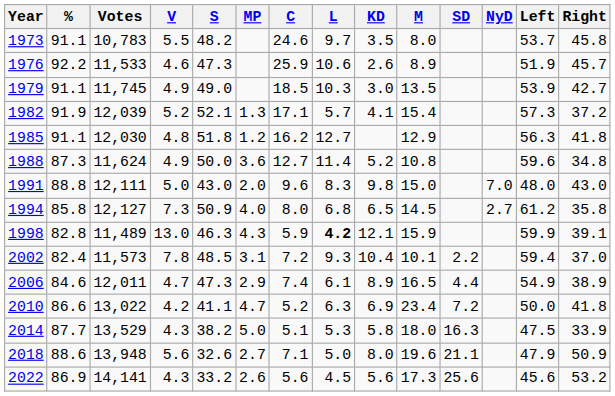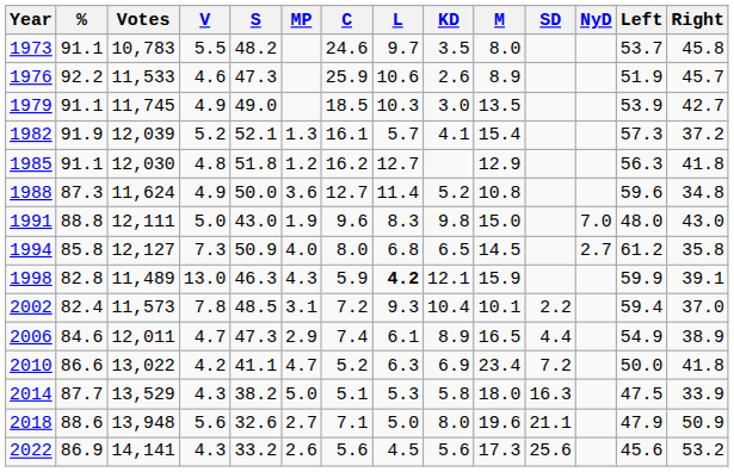 <table class="wikitable sortable" style=text-align:right>
 <tr>
 <th>Year</th>
 <th>%</th>
 <th>Votes</th>
 <th><a href='#'>V</a></th>
 <th><a href='#'>S</a></th>
 <th><a href='#'>MP</a></th>
 <th><a href='#'>C</a></th>
 <th><a href='#'>L</a></th>
 <th><a href='#'>KD</a></th>
 <th><a href='#'>M</a></th>
 <th><a href='#'>SD</a></th>
 <th><a href='#'>NyD</a></th>
 <th>Left</th>
 <th>Right</th>
 </tr>
 <tr>
 <td align=left><a href='#'>1973</a></td>
 <td>91.1</td>
 <td>10,783</td>
 <td>5.5</td>
 <td>48.2</td>
 <td></td>
 <td>24.6</td>
 <td>9.7</td>
 <td>3.5</td>
 <td>8.0</td>
 <td></td>
 <td></td>
 <td>53.7</td>
 <td>45.8</td>
 </tr>
 <tr>
 <td align=left><a href='#'>1976</a></td>
 <td>92.2</td>
 <td>11,533</td>
 <td>4.6</td>
 <td>47.3</td>
 <td></td>
 <td>25.9</td>
 <td>10.6</td>
 <td>2.6</td>
 <td>8.9</td>
 <td></td>
 <td></td>
 <td>51.9</td>
 <td>45.7</td>
 </tr>
 <tr>
 <td align=left><a href='#'>1979</a></td>
 <td>91.1</td>
 <td>11,745</td>
 <td>4.9</td>
 <td>49.0</td>
 <td></td>
 <td>18.5</td>
 <td>10.3</td>
 <td>3.0</td>
 <td>13.5</td>
 <td></td>
 <td></td>
 <td>53.9</td>
 <td>42.7</td>
 </tr>
 <tr>
 <td align=left><a href='#'>1982</a></td>
 <td>91.9</td>
 <td>12,039</td>
 <td>5.2</td>
 <td>52.1</td>
 <td>1.3</td>
-<td>17.1</td>
+<td>16.1</td>
 <td>5.7</td>
 <td>4.1</td>
 <td>15.4</td>
 <td></td>
 <td></td>
 <td>57.3</td>
 <td>37.2</td>
 </tr>
 <tr>
 <td align=left><a href='#'>1985</a></td>
 <td>91.1</td>
 <td>12,030</td>
 <td>4.8</td>
 <td>51.8</td>
 <td>1.2</td>
 <td>16.2</td>
 <td>12.7</td>
 <td></td>
 <td>12.9</td>
 <td></td>
 <td></td>
 <td>56.3</td>
 <td>41.8</td>
 </tr>
 <tr>
 <td align=left><a href='#'>1988</a></td>
 <td>87.3</td>
 <td>11,624</td>
 <td>4.9</td>
 <td>50.0</td>
 <td>3.6</td>
 <td>12.7</td>
 <td>11.4</td>
 <td>5.2</td>
 <td>10.8</td>
 <td></td>
 <td></td>
 <td>59.6</td>
 <td>34.8</td>
 </tr>
 <tr>
 <td align=left><a href='#'>1991</a></td>
 <td>88.8</td>
 <td>12,111</td>
 <td>5.0</td>
 <td>43.0</td>
-<td>2.0</td>
+<td>1.9</td>
 <td>9.6</td>
 <td>8.3</td>
 <td>9.8</td>
 <td>15.0</td>
 <td></td>
 <td>7.0</td>
 <td>48.0</td>
 <td>43.0</td>
 </tr>
 <tr>
 <td align=left><a href='#'>1994</a></td>
 <td>85.8</td>
 <td>12,127</td>
 <td>7.3</td>
 <td>50.9</td>
 <td>4.0</td>
 <td>8.0</td>
 <td>6.8</td>
 <td>6.5</td>
 <td>14.5</td>
 <td></td>
 <td>2.7</td>
 <td>61.2</td>
 <td>35.8</td>
 </tr>
 <tr>
 <td align=left><a href='#'>1998</a></td>
 <td>82.8</td>
 <td>11,489</td>
 <td>13.0</td>
 <td>46.3</td>
 <td>4.3</td>
 <td>5.9</td>
 <td><strong>4.2</strong></td>
 <td>12.1</td>
 <td>15.9</td>
 <td></td>
 <td></td>
 <td>59.9</td>
 <td>39.1</td>
 </tr>
 <tr>
 <td align=left><a href='#'>2002</a></td>
 <td>82.4</td>
 <td>11,573</td>
 <td>7.8</td>
 <td>48.5</td>
 <td>3.1</td>
 <td>7.2</td>
 <td>9.3</td>
 <td>10.4</td>
 <td>10.1</td>
 <td>2.2</td>
 <td></td>
 <td>59.4</td>
 <td>37.0</td>
 </tr>
 <tr>
 <td align=left><a href='#'>2006</a></td>
 <td>84.6</td>
 <td>12,011</td>
 <td>4.7</td>
 <td>47.3</td>
 <td>2.9</td>
 <td>7.4</td>
 <td>6.1</td>
 <td>8.9</td>
 <td>16.5</td>
 <td>4.4</td>
 <td></td>
 <td>54.9</td>
 <td>38.9</td>
 </tr>
 <tr>
 <td align=left><a href='#'>2010</a></td>
 <td>86.6</td>
 <td>13,022</td>
 <td>4.2</td>
 <td>41.1</td>
 <td>4.7</td>
 <td>5.2</td>
 <td>6.3</td>
 <td>6.9</td>
 <td>23.4</td>
 <td>7.2</td>
 <td></td>
 <td>50.0</td>
 <td>41.8</td>
 </tr>
 <tr>
 <td align=left><a href='#'>2014</a></td>
 <td>87.7</td>
 <td>13,529</td>
 <td>4.3</td>
 <td>38.2</td>
 <td>5.0</td>
 <td>5.1</td>
 <td>5.3</td>
 <td>5.8</td>
 <td>18.0</td>
 <td>16.3</td>
 <td></td>
 <td>47.5</td>
 <td>33.9</td>
 </tr>
 <tr>
 <td align=left><a href='#'>2018</a></td>
 <td>88.6</td>
 <td>13,948</td>
 <td>5.6</td>
 <td>32.6</td>
 <td>2.7</td>
 <td>7.1</td>
 <td>5.0</td>
 <td>8.0</td>
 <td>19.6</td>
 <td>21.1</td>
 <td></td>
 <td>47.9</td>
 <td>50.9</td>
 </tr>
 <tr>
 <td align=left><a href='#'>2022</a></td>
 <td>86.9</td>
 <td>14,141</td>
 <td>4.3</td>
 <td>33.2</td>
 <td>2.6</td>
 <td>5.6</td>
 <td>4.5</td>
 <td>5.6</td>
 <td>17.3</td>
 <td>25.6</td>
 <td></td>
 <td>45.6</td>
 <td>53.2</td>
 </tr>
 </table>
